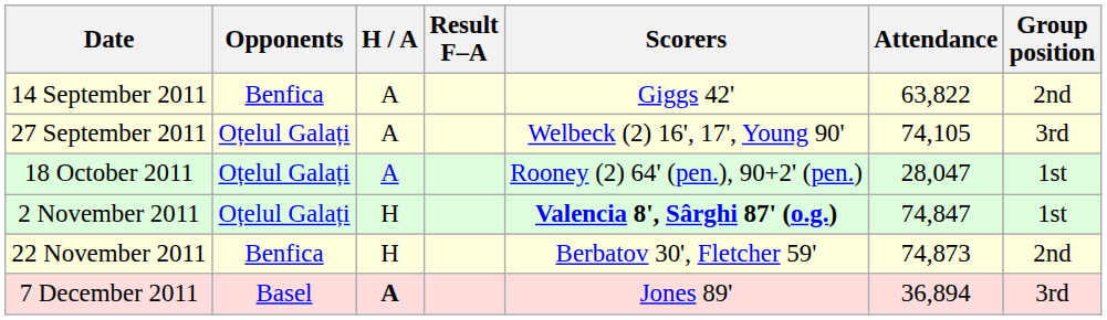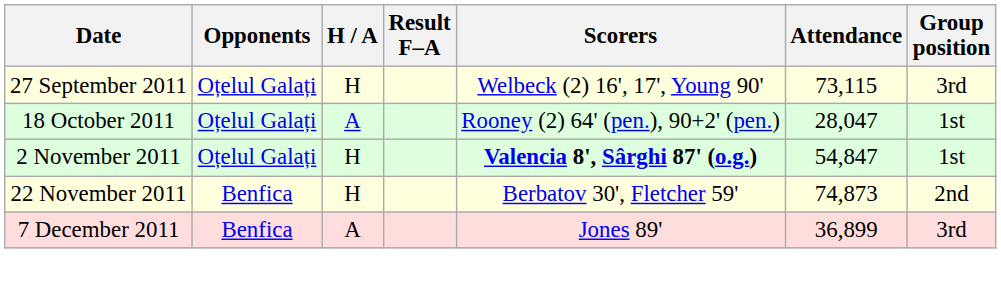 <table class="wikitable" style="text-align:center">
 <tr>
 <th>Date</th>
 <th>Opponents</th>
 <th>H / A</th>
 <th>Result<br>F–A</th>
 <th>Scorers</th>
 <th>Attendance</th>
 <th>Group<br>position</th>
 </tr>
 <tr bgcolor="#ffffdd">
-<td>14 September 2011</td>
-<td><a href='#'>Benfica</a></td>
-<td>A</td>
-<td></td>
-<td><a href='#'>Giggs</a> 42'</td>
-<td>63,822</td>
-<td>2nd</td>
-</tr>
-<tr bgcolor="#ffffdd">
 <td>27 September 2011</td>
 <td><a href='#'>Oțelul Galați</a></td>
-<td>A</td>
+<td>H</td>
 <td></td>
 <td><a href='#'>Welbeck</a> (2) 16', 17', <a href='#'>Young</a> 90'</td>
-<td>74,105</td>
+<td>73,115</td>
 <td>3rd</td>
 </tr>
 <tr bgcolor="#ddffdd">
 <td>18 October 2011</td>
 <td><a href='#'>Oțelul Galați</a></td>
 <td><a href='#'>A</a></td>
 <td></td>
 <td><a href='#'>Rooney</a> (2) 64' (<a href='#'>pen.</a>), 90+2' (<a href='#'>pen.</a>)</td>
 <td>28,047</td>
 <td>1st</td>
 </tr>
 <tr bgcolor="#ddffdd">
 <td>2 November 2011</td>
 <td><a href='#'>Oțelul Galați</a></td>
 <td>H</td>
 <td></td>
 <td><strong><a href='#'>Valencia</a> 8', <a href='#'>Sârghi</a> 87' (<a href='#'>o.g.</a>)</strong></td>
-<td>74,847</td>
+<td>54,847</td>
 <td>1st</td>
 </tr>
 <tr bgcolor="#ffffdd">
 <td>22 November 2011</td>
 <td><a href='#'>Benfica</a></td>
 <td>H</td>
 <td></td>
 <td><a href='#'>Berbatov</a> 30', <a href='#'>Fletcher</a> 59'</td>
 <td>74,873</td>
 <td>2nd</td>
 </tr>
 <tr bgcolor="#ffdddd">
 <td>7 December 2011</td>
-<td><a href='#'>Basel</a></td>
-<td><strong>A</strong></td>
+<td><a href='#'>Benfica</a></td>
+<td>A</td>
 <td></td>
 <td><a href='#'>Jones</a> 89'</td>
-<td>36,894</td>
+<td>36,899</td>
 <td>3rd</td>
 </tr>
 </table>
